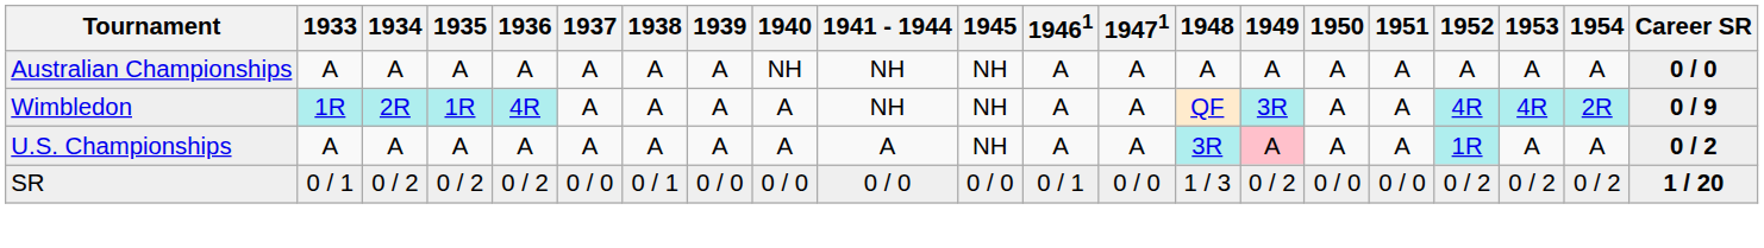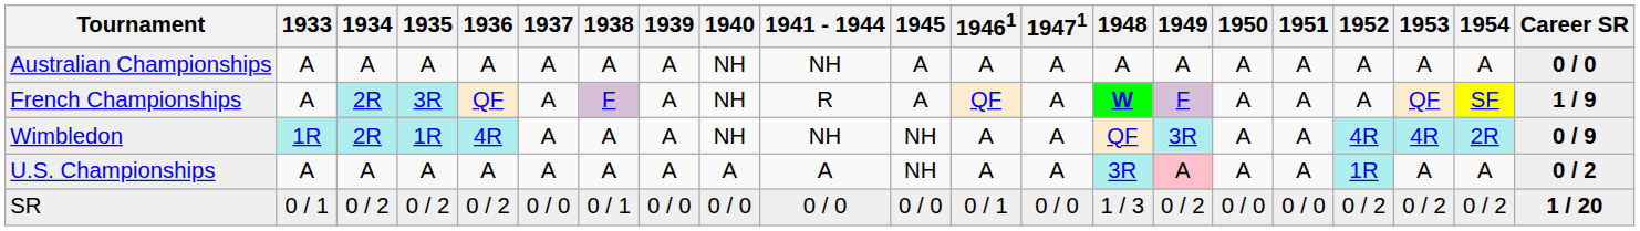 <table class="wikitable">
 <tr>
 <th>Tournament</th>
 <th>1933</th>
 <th>1934</th>
 <th>1935</th>
 <th>1936</th>
 <th>1937</th>
 <th>1938</th>
 <th>1939</th>
 <th>1940</th>
 <th>1941 - 1944</th>
 <th>1945</th>
 <th>1946<sup>1</sup></th>
 <th>1947<sup>1</sup></th>
 <th>1948</th>
 <th>1949</th>
 <th>1950</th>
 <th>1951</th>
 <th>1952</th>
 <th>1953</th>
 <th>1954</th>
 <th>Career SR</th>
 </tr>
 <tr>
 <td style="background:#EFEFEF;"><a href='#'>Australian Championships</a></td>
 <td align="center">A</td>
 <td align="center">A</td>
 <td align="center">A</td>
 <td align="center">A</td>
 <td align="center">A</td>
 <td align="center">A</td>
 <td align="center">A</td>
 <td align="center">NH</td>
 <td align="center">NH</td>
-<td align="center">NH</td>
+<td align="center">A</td>
 <td align="center">A</td>
 <td align="center">A</td>
 <td align="center">A</td>
 <td align="center">A</td>
 <td align="center">A</td>
 <td align="center">A</td>
 <td align="center">A</td>
 <td align="center">A</td>
 <td align="center">A</td>
 <td align="center" style="background:#EFEFEF;"><strong>0 / 0</strong></td>
 </tr>
 <tr>
+<td style="background:#EFEFEF;"><a href='#'>French Championships</a></td>
+<td align="center">A</td>
+<td align="center" style="background:#afeeee;"><a href='#'>2R</a></td>
+<td align="center" style="background:#afeeee;"><a href='#'>3R</a></td>
+<td align="center"  style="background:#ffebcd;"><a href='#'>QF</a></td>
+<td align="center">A</td>
+<td align="center" style="background:#D8BFD8;"><a href='#'>F</a></td>
+<td align="center">A</td>
+<td align="center">NH</td>
+<td align="center">R</td>
+<td align="center">A</td>
+<td align="center"  style="background:#ffebcd;"><a href='#'>QF</a></td>
+<td align="center">A</td>
+<td align="center" style="background:#00ff00;"><strong><a href='#'>W</a></strong></td>
+<td align="center" style="background:#D8BFD8;"><a href='#'>F</a></td>
+<td align="center">A</td>
+<td align="center">A</td>
+<td align="center">A</td>
+<td align="center"  style="background:#ffebcd;"><a href='#'>QF</a></td>
+<td align="center" style="background:yellow;"><a href='#'>SF</a></td>
+<td align="center" style="background:#EFEFEF;"><strong>1 / 9</strong></td>
+</tr>
+<tr>
 <td style="background:#EFEFEF;"><a href='#'>Wimbledon</a></td>
 <td align="center" style="background:#afeeee;"><a href='#'>1R</a></td>
 <td align="center" style="background:#afeeee;"><a href='#'>2R</a></td>
 <td align="center" style="background:#afeeee;"><a href='#'>1R</a></td>
 <td align="center" style="background:#afeeee;"><a href='#'>4R</a></td>
 <td align="center">A</td>
 <td align="center">A</td>
 <td align="center">A</td>
-<td align="center">A</td>
+<td align="center">NH</td>
 <td align="center">NH</td>
 <td align="center">NH</td>
 <td align="center">A</td>
 <td align="center">A</td>
 <td align="center"  style="background:#ffebcd;"><a href='#'>QF</a></td>
 <td align="center" style="background:#afeeee;"><a href='#'>3R</a></td>
 <td align="center">A</td>
 <td align="center">A</td>
 <td align="center" style="background:#afeeee;"><a href='#'>4R</a></td>
 <td align="center" style="background:#afeeee;"><a href='#'>4R</a></td>
 <td align="center" style="background:#afeeee;"><a href='#'>2R</a></td>
 <td align="center" style="background:#EFEFEF;"><strong>0 / 9</strong></td>
 </tr>
 <tr>
 <td style="background:#EFEFEF;"><a href='#'>U.S. Championships</a></td>
 <td align="center">A</td>
 <td align="center">A</td>
 <td align="center">A</td>
 <td align="center">A</td>
 <td align="center">A</td>
 <td align="center">A</td>
 <td align="center">A</td>
 <td align="center">A</td>
 <td align="center">A</td>
 <td align="center">NH</td>
 <td align="center">A</td>
 <td align="center">A</td>
 <td align="center" style="background:#afeeee;"><a href='#'>3R</a></td>
 <td align="center" style="background: pink;">A</td>
 <td align="center">A</td>
 <td align="center">A</td>
 <td align="center" style="background:#afeeee;"><a href='#'>1R</a></td>
 <td align="center">A</td>
 <td align="center">A</td>
 <td align="center" style="background:#EFEFEF;"><strong>0 / 2</strong></td>
 </tr>
 <tr>
 <td style="background:#EFEFEF;">SR</td>
 <td align="center" style="background:#EFEFEF;">0 / 1</td>
 <td align="center" style="background:#EFEFEF;">0 / 2</td>
 <td align="center" style="background:#EFEFEF;">0 / 2</td>
 <td align="center" style="background:#EFEFEF;">0 / 2</td>
 <td align="center" style="background:#EFEFEF;">0 / 0</td>
 <td align="center" style="background:#EFEFEF;">0 / 1</td>
 <td align="center" style="background:#EFEFEF;">0 / 0</td>
 <td align="center" style="background:#EFEFEF;">0 / 0</td>
 <td align="center" style="background:#EFEFEF;">0 / 0</td>
 <td align="center" style="background:#EFEFEF;">0 / 0</td>
 <td align="center" style="background:#EFEFEF;">0 / 1</td>
 <td align="center" style="background:#EFEFEF;">0 / 0</td>
 <td align="center" style="background:#EFEFEF;">1 / 3</td>
 <td align="center" style="background:#EFEFEF;">0 / 2</td>
 <td align="center" style="background:#EFEFEF;">0 / 0</td>
 <td align="center" style="background:#EFEFEF;">0 / 0</td>
 <td align="center" style="background:#EFEFEF;">0 / 2</td>
 <td align="center" style="background:#EFEFEF;">0 / 2</td>
 <td align="center" style="background:#EFEFEF;">0 / 2</td>
 <td align="center" style="background:#EFEFEF;"><strong>1 / 20</strong></td>
 </tr>
 </table>
